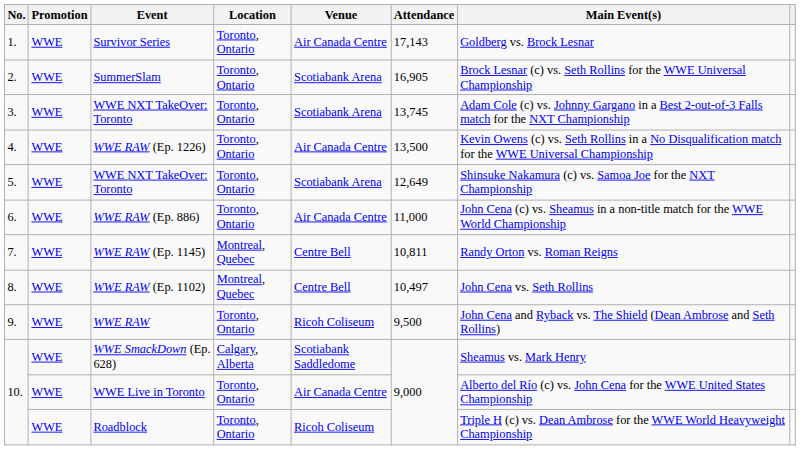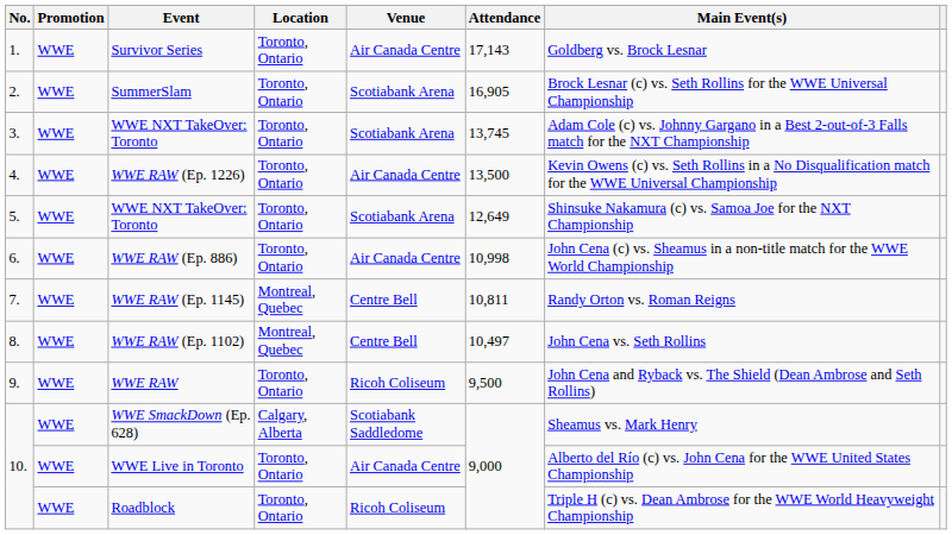 <table class="wikitable sortable" style="font-size:85%;">
 <tr>
 <th>No.</th>
 <th>Promotion</th>
 <th>Event</th>
 <th>Location</th>
 <th>Venue</th>
 <th>Attendance</th>
 <th class=unsortable>Main Event(s)</th>
 <th class=unsortable></th>
 </tr>
 <tr>
 <td>1.</td>
 <td><a href='#'>WWE</a></td>
 <td><a href='#'>Survivor Series</a> <br> </td>
 <td><a href='#'>Toronto</a>, <a href='#'>Ontario</a></td>
 <td><a href='#'>Air Canada Centre</a></td>
 <td>17,143</td>
 <td><a href='#'>Goldberg</a> vs. <a href='#'>Brock Lesnar</a></td>
 <td></td>
 </tr>
 <tr>
 <td>2.</td>
 <td><a href='#'>WWE</a></td>
 <td><a href='#'>SummerSlam</a> <br> </td>
 <td><a href='#'>Toronto</a>, <a href='#'>Ontario</a></td>
 <td><a href='#'>Scotiabank Arena</a></td>
 <td>16,905</td>
 <td><a href='#'>Brock Lesnar</a> (c) vs. <a href='#'>Seth Rollins</a> for the <a href='#'>WWE Universal Championship</a></td>
 <td></td>
 </tr>
 <tr>
 <td>3.</td>
 <td><a href='#'>WWE</a></td>
 <td><a href='#'>WWE NXT TakeOver: Toronto</a> <br> </td>
 <td><a href='#'>Toronto</a>, <a href='#'>Ontario</a></td>
 <td><a href='#'>Scotiabank Arena</a></td>
 <td>13,745</td>
 <td><a href='#'>Adam Cole</a> (c) vs. <a href='#'>Johnny Gargano</a> in a <a href='#'>Best 2-out-of-3 Falls match</a> for the <a href='#'>NXT Championship</a></td>
 <td></td>
 </tr>
 <tr>
 <td>4.</td>
 <td><a href='#'>WWE</a></td>
 <td><em><a href='#'>WWE RAW</a></em> (Ep. 1226) <br> </td>
 <td><a href='#'>Toronto</a>, <a href='#'>Ontario</a></td>
 <td><a href='#'>Air Canada Centre</a></td>
 <td>13,500</td>
 <td><a href='#'>Kevin Owens</a> (c) vs. <a href='#'>Seth Rollins</a> in a <a href='#'>No Disqualification match</a> for the <a href='#'>WWE Universal Championship</a></td>
 <td></td>
 </tr>
 <tr>
 <td>5.</td>
 <td><a href='#'>WWE</a></td>
 <td><a href='#'>WWE NXT TakeOver: Toronto</a> <br> </td>
 <td><a href='#'>Toronto</a>, <a href='#'>Ontario</a></td>
 <td><a href='#'>Scotiabank Arena</a></td>
 <td>12,649</td>
 <td><a href='#'>Shinsuke Nakamura</a> (c) vs. <a href='#'>Samoa Joe</a> for the <a href='#'>NXT Championship</a></td>
 <td></td>
 </tr>
 <tr>
 <td>6.</td>
 <td><a href='#'>WWE</a></td>
 <td><em><a href='#'>WWE RAW</a></em> (Ep. 886) <br> </td>
 <td><a href='#'>Toronto</a>, <a href='#'>Ontario</a></td>
 <td><a href='#'>Air Canada Centre</a></td>
-<td>11,000</td>
+<td>10,998</td>
 <td><a href='#'>John Cena</a> (c) vs. <a href='#'>Sheamus</a> in a non-title match for the <a href='#'>WWE World Championship</a></td>
 <td></td>
 </tr>
 <tr>
 <td>7.</td>
 <td><a href='#'>WWE</a></td>
 <td><em><a href='#'>WWE RAW</a></em> (Ep. 1145) <br> </td>
 <td><a href='#'>Montreal</a>, <a href='#'>Quebec</a></td>
 <td><a href='#'>Centre Bell</a></td>
 <td>10,811</td>
 <td><a href='#'>Randy Orton</a> vs. <a href='#'>Roman Reigns</a></td>
 <td></td>
 </tr>
 <tr>
 <td>8.</td>
 <td><a href='#'>WWE</a></td>
 <td><em><a href='#'>WWE RAW</a></em> (Ep. 1102) <br> </td>
 <td><a href='#'>Montreal</a>, <a href='#'>Quebec</a></td>
 <td><a href='#'>Centre Bell</a></td>
 <td>10,497</td>
 <td><a href='#'>John Cena</a> vs. <a href='#'>Seth Rollins</a></td>
 <td></td>
 </tr>
 <tr>
 <td>9.</td>
 <td><a href='#'>WWE</a></td>
 <td><em><a href='#'>WWE RAW</a></em> <br> </td>
 <td><a href='#'>Toronto</a>, <a href='#'>Ontario</a></td>
 <td><a href='#'>Ricoh Coliseum</a></td>
 <td>9,500</td>
 <td><a href='#'>John Cena</a> and <a href='#'>Ryback</a> vs. <a href='#'>The Shield</a> (<a href='#'>Dean Ambrose</a> and <a href='#'>Seth Rollins</a>)</td>
 <td></td>
 </tr>
 <tr>
 <td rowspan=3>10.</td>
 <td><a href='#'>WWE</a></td>
 <td><em><a href='#'>WWE SmackDown</a></em> (Ep. 628) <br> </td>
 <td><a href='#'>Calgary</a>, <a href='#'>Alberta</a></td>
 <td><a href='#'>Scotiabank Saddledome</a></td>
 <td rowspan=3>9,000</td>
 <td><a href='#'>Sheamus</a> vs. <a href='#'>Mark Henry</a></td>
 <td></td>
 </tr>
 <tr>
 <td><a href='#'>WWE</a></td>
 <td><a href='#'>WWE Live in Toronto</a> <br> </td>
 <td><a href='#'>Toronto</a>, <a href='#'>Ontario</a></td>
 <td><a href='#'>Air Canada Centre</a></td>
 <td><a href='#'>Alberto del Río</a> (c) vs. <a href='#'>John Cena</a> for the <a href='#'>WWE United States Championship</a></td>
 <td></td>
 </tr>
 <tr>
 <td><a href='#'>WWE</a></td>
 <td><a href='#'>Roadblock</a> <br> </td>
 <td><a href='#'>Toronto</a>, <a href='#'>Ontario</a></td>
 <td><a href='#'>Ricoh Coliseum</a></td>
 <td><a href='#'>Triple H</a> (c) vs. <a href='#'>Dean Ambrose</a> for the <a href='#'>WWE World Heavyweight Championship</a></td>
 <td></td>
 </tr>
 </table>
